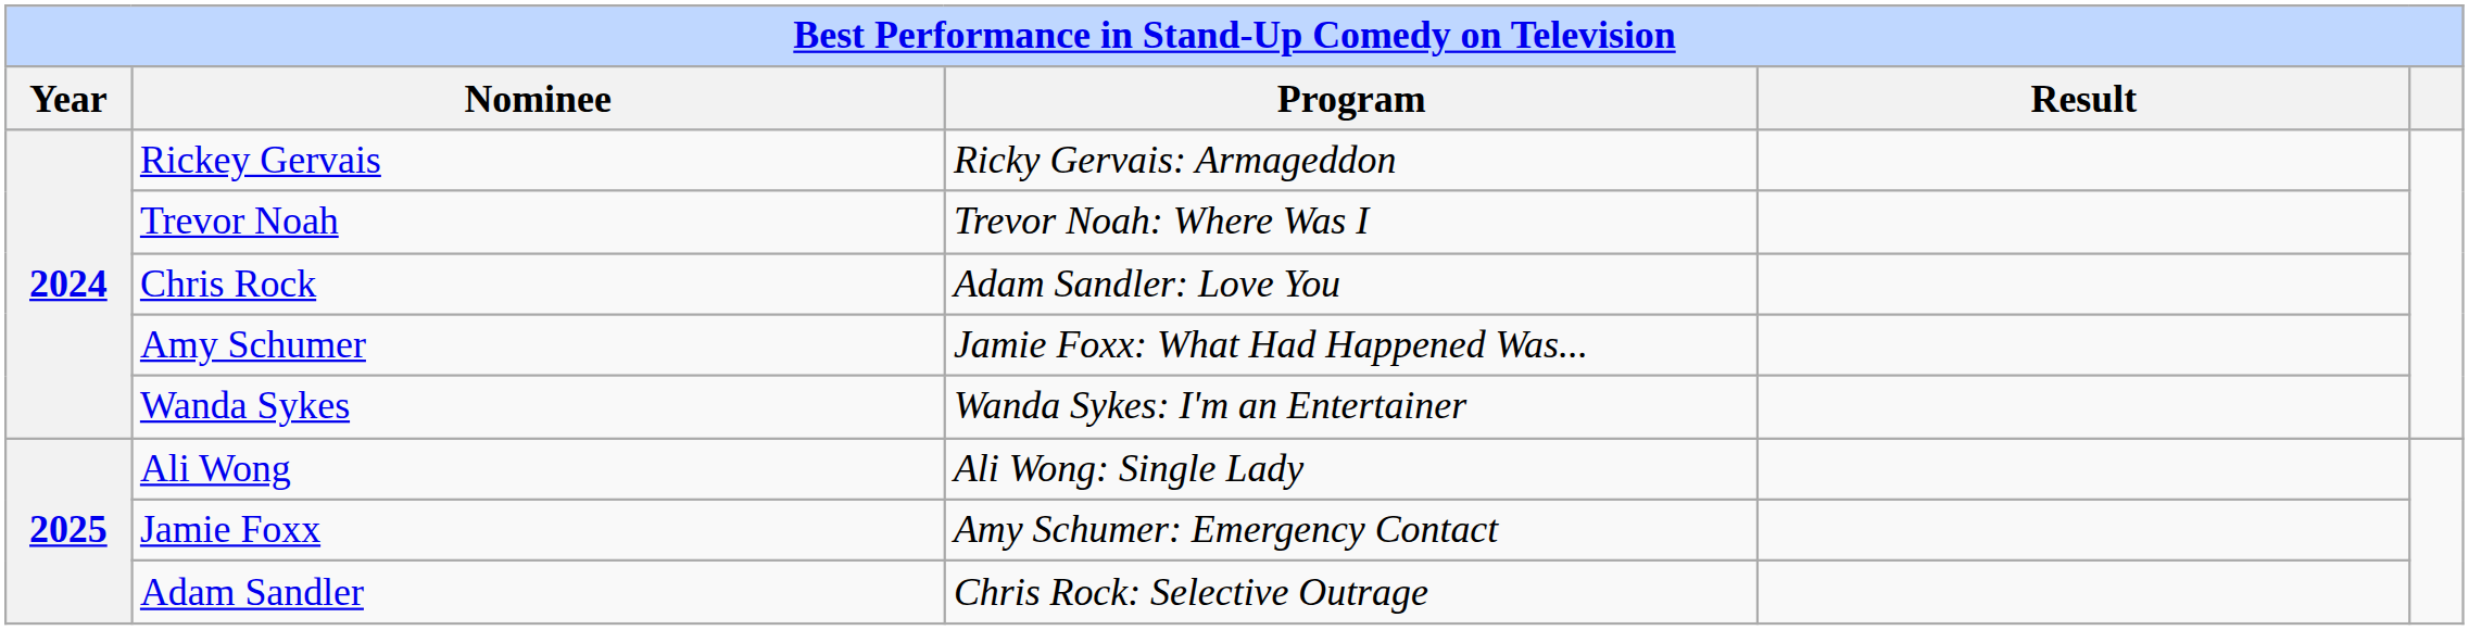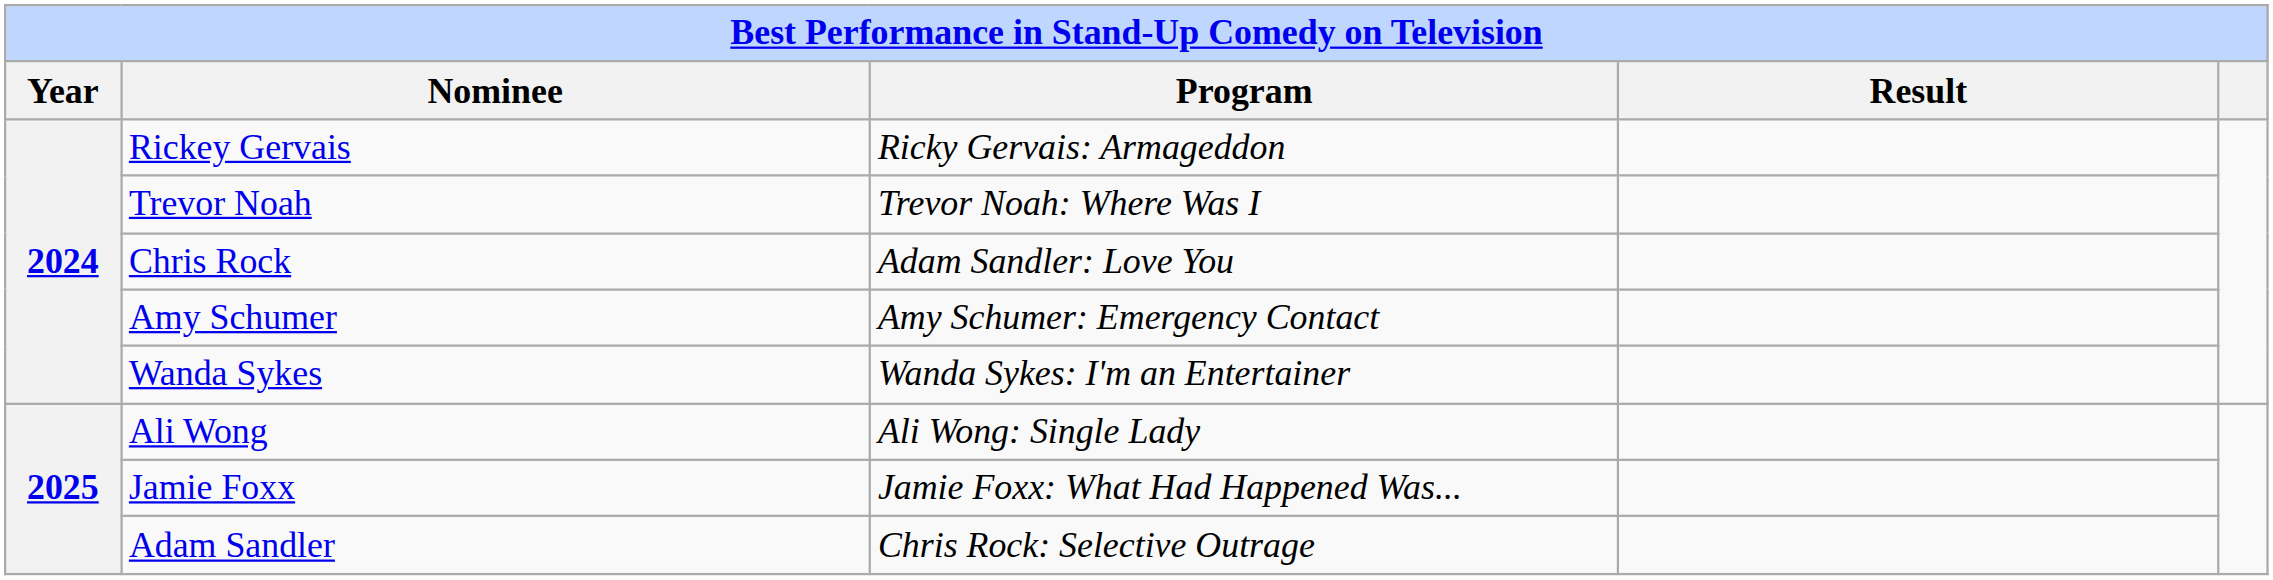 <table class="wikitable plainrowheaders" style="width:80%;">
 <tr style="background:#bfd7ff;">
 <td colspan="5" style="text-align:center;"><strong><a href='#'>Best Performance in Stand-Up Comedy on Television</a></strong></td>
 </tr>
 <tr style="background:#ebf5ff;">
 <th style="width:1%;">Year</th>
 <th style="width:15%;">Nominee</th>
 <th style="width:15%;">Program</th>
 <th style="width:12%;">Result</th>
 <th style="width:1%;"></th>
 </tr>
 <tr>
 <th scope="row" rowspan="5" style="text-align:center;"><a href='#'>2024</a></th>
 <td><a href='#'>Rickey Gervais</a></td>
 <td><em>Ricky Gervais: Armageddon</em></td>
 <td></td>
 <td rowspan=5></td>
 </tr>
 <tr>
 <td><a href='#'>Trevor Noah</a></td>
 <td><em>Trevor Noah: Where Was I</em></td>
 <td></td>
 </tr>
 <tr>
 <td><a href='#'>Chris Rock</a></td>
 <td><em>Adam Sandler: Love You</em></td>
 <td></td>
 </tr>
 <tr>
 <td><a href='#'>Amy Schumer</a></td>
-<td><em>Jamie Foxx: What Had Happened Was...</em></td>
+<td><em>Amy Schumer: Emergency Contact</em></td>
 <td></td>
 </tr>
 <tr>
 <td><a href='#'>Wanda Sykes</a></td>
 <td><em>Wanda Sykes: I'm an Entertainer</em></td>
 <td></td>
 </tr>
 <tr>
 <th scope=row rowspan=3 style="text-align:center;"><a href='#'>2025</a></th>
 <td><a href='#'>Ali Wong</a></td>
 <td><em>Ali Wong: Single Lady</em></td>
 <td></td>
 <td rowspan=3></td>
 </tr>
 <tr>
 <td><a href='#'>Jamie Foxx</a></td>
-<td><em>Amy Schumer: Emergency Contact</em></td>
+<td><em>Jamie Foxx: What Had Happened Was...</em></td>
 <td></td>
 </tr>
 <tr>
 <td><a href='#'>Adam Sandler</a></td>
 <td><em>Chris Rock: Selective Outrage</em></td>
 <td></td>
 </tr>
 </table>
